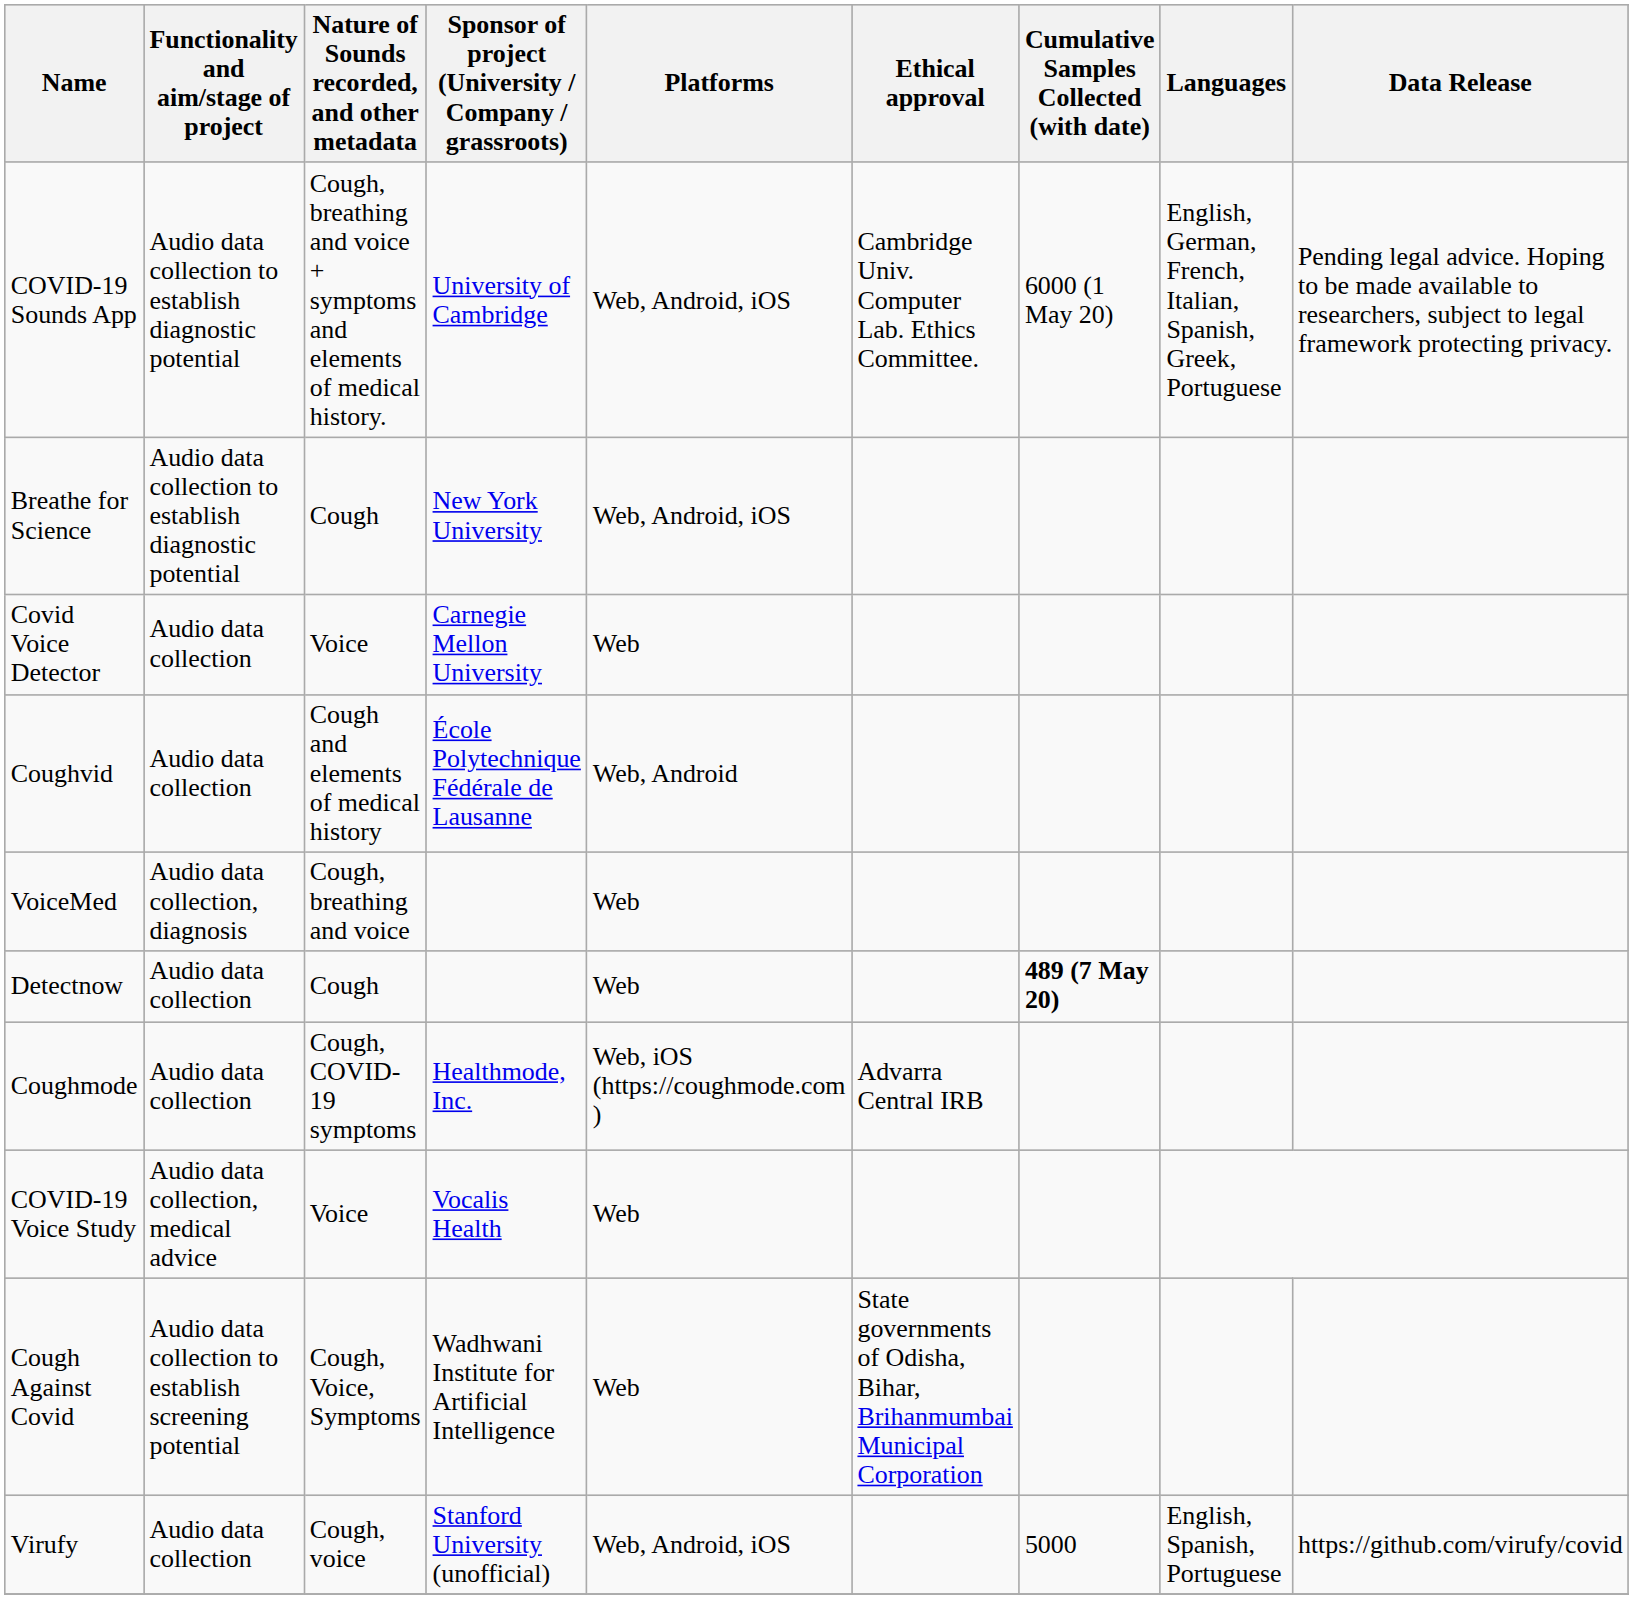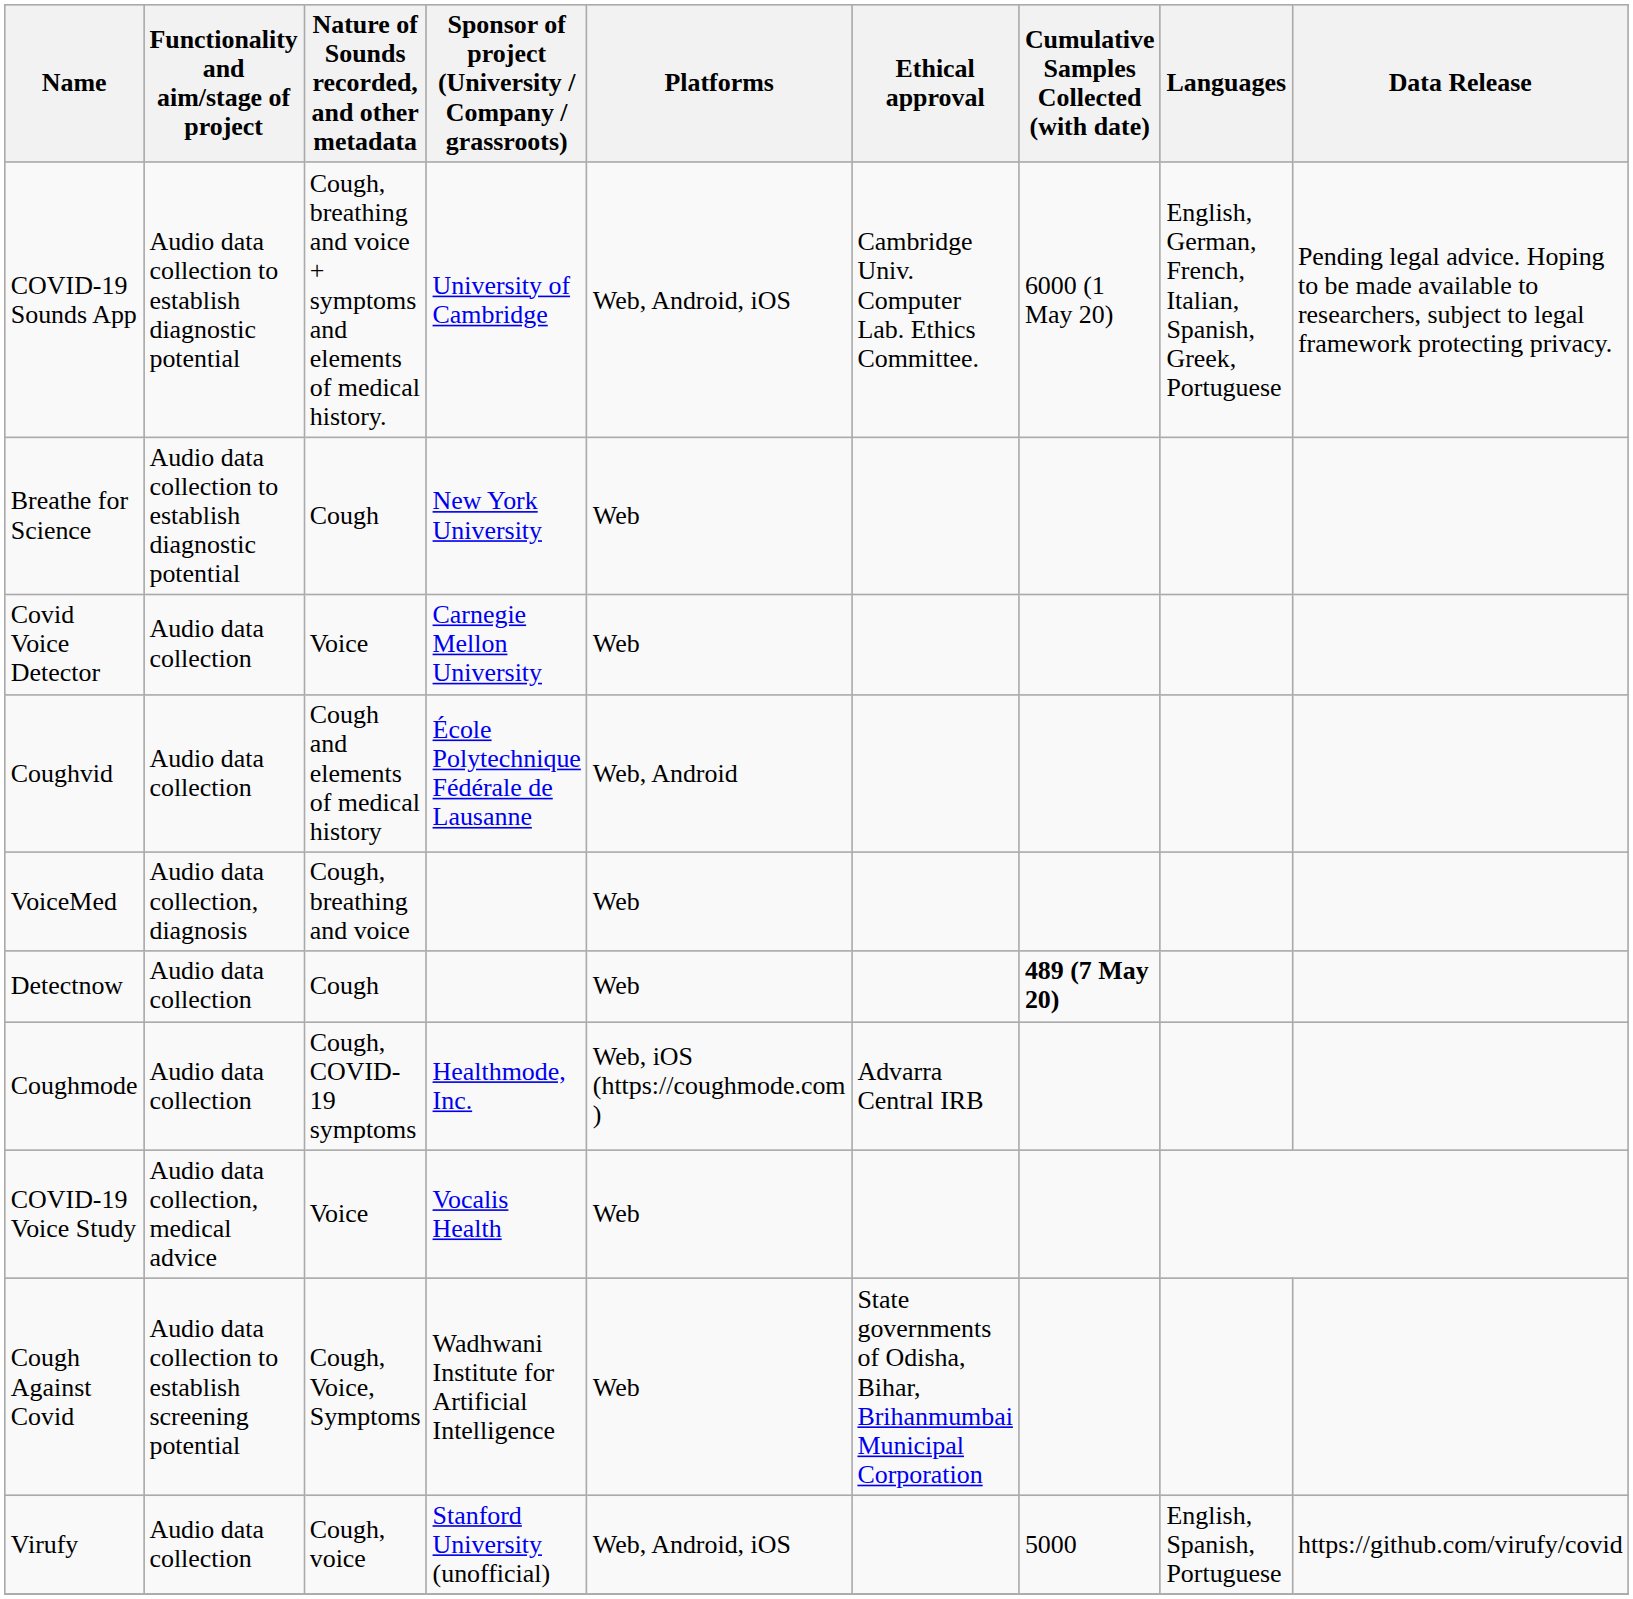 <table class="wikitable">
 <tr>
 <th>Name</th>
 <th>Functionality and aim/stage of project</th>
 <th>Nature of Sounds recorded, and other metadata</th>
 <th>Sponsor of project (University / Company / grassroots)</th>
 <th>Platforms</th>
 <th>Ethical approval</th>
 <th>Cumulative Samples Collected (with date)</th>
 <th>Languages</th>
 <th>Data Release</th>
 </tr>
 <tr>
 <td>COVID-19 Sounds App</td>
 <td>Audio data collection to establish diagnostic potential</td>
 <td>Cough, breathing and voice + symptoms and elements of medical history.</td>
 <td><a href='#'>University of Cambridge</a></td>
 <td>Web, Android, iOS</td>
 <td>Cambridge Univ. Computer Lab. Ethics Committee.</td>
 <td>6000 (1 May 20)</td>
 <td>English, German, French, Italian, Spanish, Greek, Portuguese</td>
 <td>Pending legal advice. Hoping to be made available to researchers, subject to legal framework protecting privacy.</td>
 </tr>
 <tr>
 <td>Breathe for Science</td>
 <td>Audio data collection to establish diagnostic potential</td>
 <td>Cough</td>
 <td><a href='#'>New York University</a></td>
-<td>Web, Android, iOS</td>
+<td>Web</td>
 <td></td>
 <td></td>
 <td></td>
 <td></td>
 </tr>
 <tr>
 <td>Covid Voice Detector</td>
 <td>Audio data collection</td>
 <td>Voice</td>
 <td><a href='#'>Carnegie Mellon University</a></td>
 <td>Web</td>
 <td></td>
 <td></td>
 <td></td>
 <td></td>
 </tr>
 <tr>
 <td>Coughvid</td>
 <td>Audio data collection</td>
 <td>Cough and elements of medical history</td>
 <td><a href='#'>École Polytechnique Fédérale de Lausanne</a></td>
 <td>Web, Android</td>
 <td></td>
 <td></td>
 <td></td>
 <td></td>
 </tr>
 <tr>
 <td>VoiceMed</td>
 <td>Audio data collection, diagnosis</td>
 <td>Cough, breathing and voice</td>
 <td></td>
 <td>Web</td>
 <td></td>
 <td></td>
 <td></td>
 <td></td>
 </tr>
 <tr>
 <td>Detectnow</td>
 <td>Audio data collection</td>
 <td>Cough</td>
 <td></td>
 <td>Web</td>
 <td></td>
 <td><strong>489 (7 May 20)</strong></td>
 <td></td>
 <td></td>
 </tr>
 <tr>
 <td>Coughmode</td>
 <td>Audio data collection</td>
 <td>Cough, COVID-19 symptoms</td>
 <td><a href='#'>Healthmode, Inc.</a></td>
 <td>Web, iOS (https://coughmode.com )</td>
 <td>Advarra Central IRB</td>
 <td></td>
 <td></td>
 <td></td>
 </tr>
 <tr>
 <td>COVID-19 Voice Study</td>
 <td>Audio data collection, medical advice</td>
 <td>Voice</td>
 <td><a href='#'>Vocalis Health</a></td>
 <td>Web</td>
 <td></td>
 <td></td>
 </tr>
 <tr>
 <td>Cough Against Covid</td>
 <td>Audio data collection to establish screening potential</td>
 <td>Cough, Voice, Symptoms</td>
 <td>Wadhwani Institute for Artificial Intelligence</td>
 <td>Web</td>
 <td>State governments of Odisha, Bihar, <a href='#'>Brihanmumbai Municipal Corporation</a></td>
 <td></td>
 <td></td>
 <td></td>
 </tr>
 <tr>
 <td>Virufy</td>
 <td>Audio data collection</td>
 <td>Cough, voice</td>
 <td><a href='#'>Stanford University</a> (unofficial)</td>
 <td>Web, Android, iOS</td>
 <td></td>
 <td>5000</td>
 <td>English, Spanish, Portuguese</td>
 <td>https://github.com/virufy/covid</td>
 </tr>
 <tr>
 </tr>
 </table>
